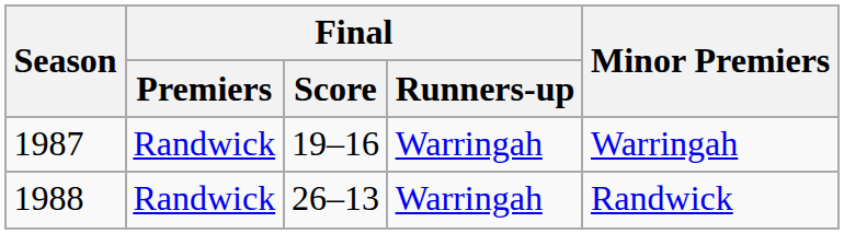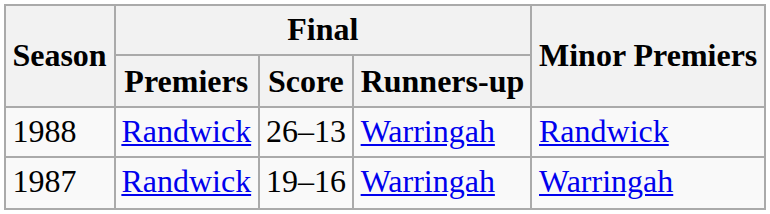 <table class="wikitable">
 <tr style="background: #ccffcc;">
 <th rowspan="2">Season</th>
 <th colspan="3">Final</th>
 <th rowspan="2">Minor Premiers</th>
 </tr>
 <tr style="background: #ccffcc;">
 <th>Premiers</th>
 <th>Score</th>
 <th>Runners-up</th>
 </tr>
 <tr>
+<td>1988</td>
+<td> <a href='#'>Randwick</a></td>
+<td>26–13</td>
+<td> <a href='#'>Warringah</a></td>
+<td> <a href='#'>Randwick</a></td>
+</tr>
+<tr>
 <td>1987</td>
 <td> <a href='#'>Randwick</a></td>
 <td>19–16</td>
 <td> <a href='#'>Warringah</a></td>
 <td> <a href='#'>Warringah</a></td>
 </tr>
-<tr>
-<td>1988</td>
-<td> <a href='#'>Randwick</a></td>
-<td>26–13</td>
-<td> <a href='#'>Warringah</a></td>
-<td> <a href='#'>Randwick</a></td>
-</tr>
 </table>
